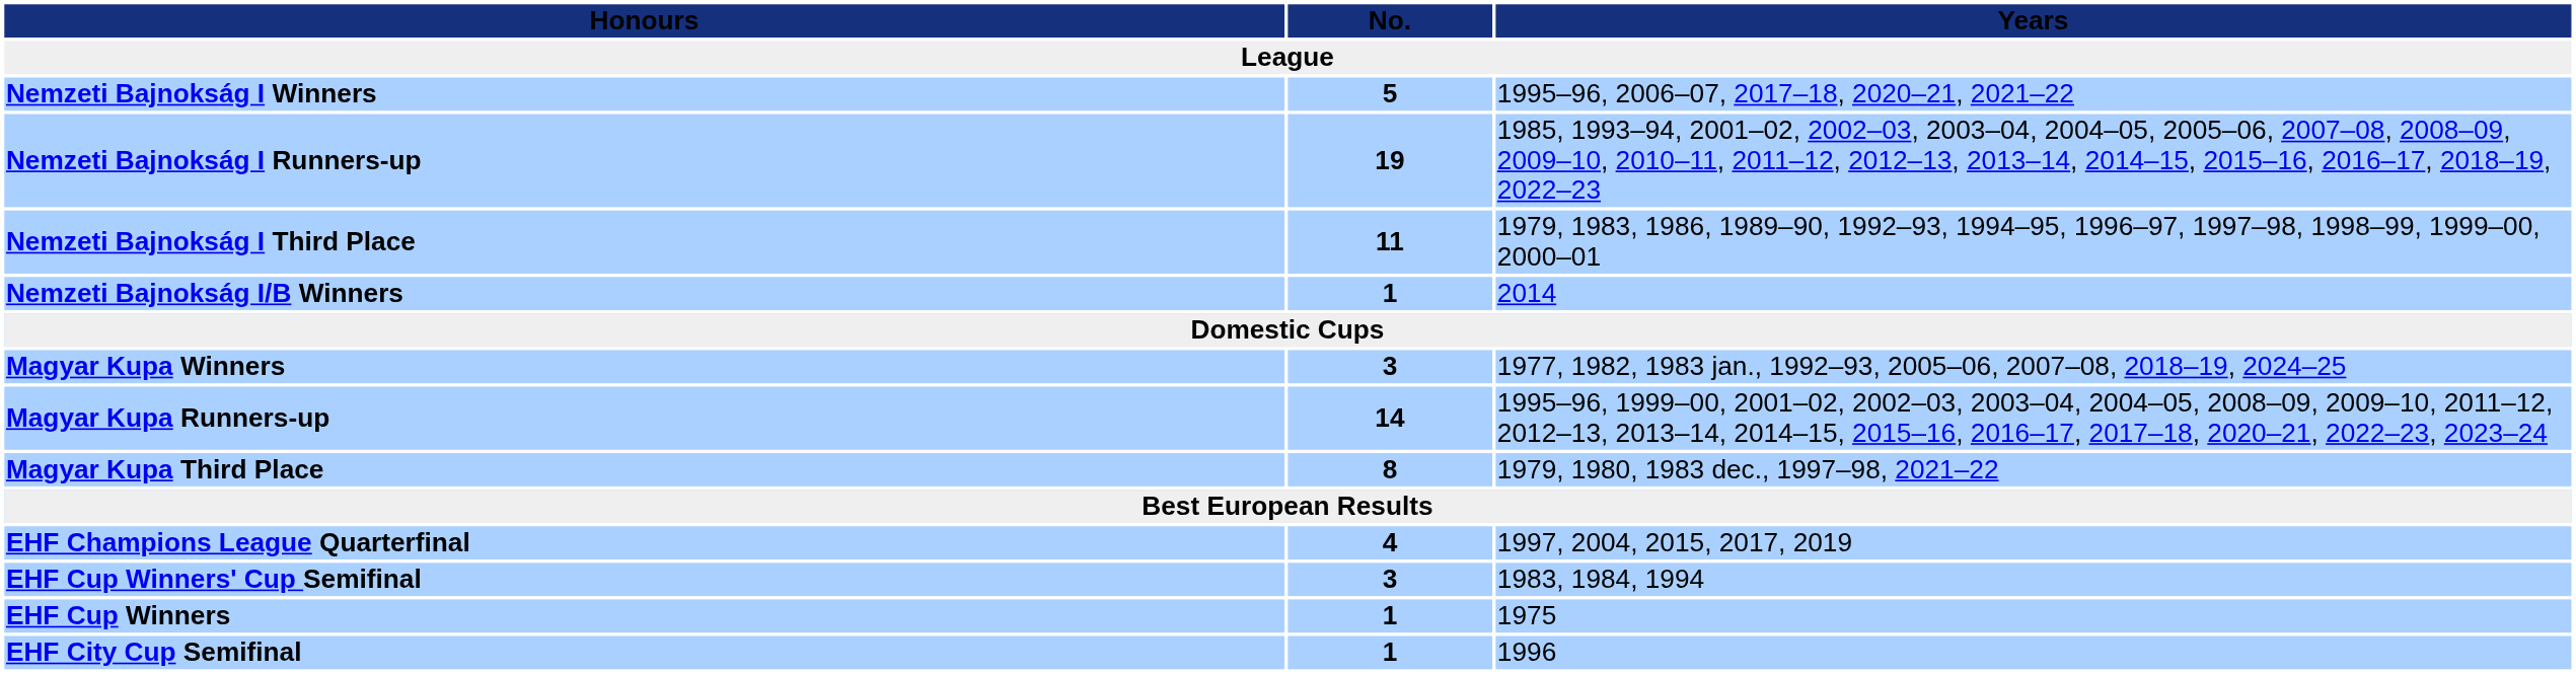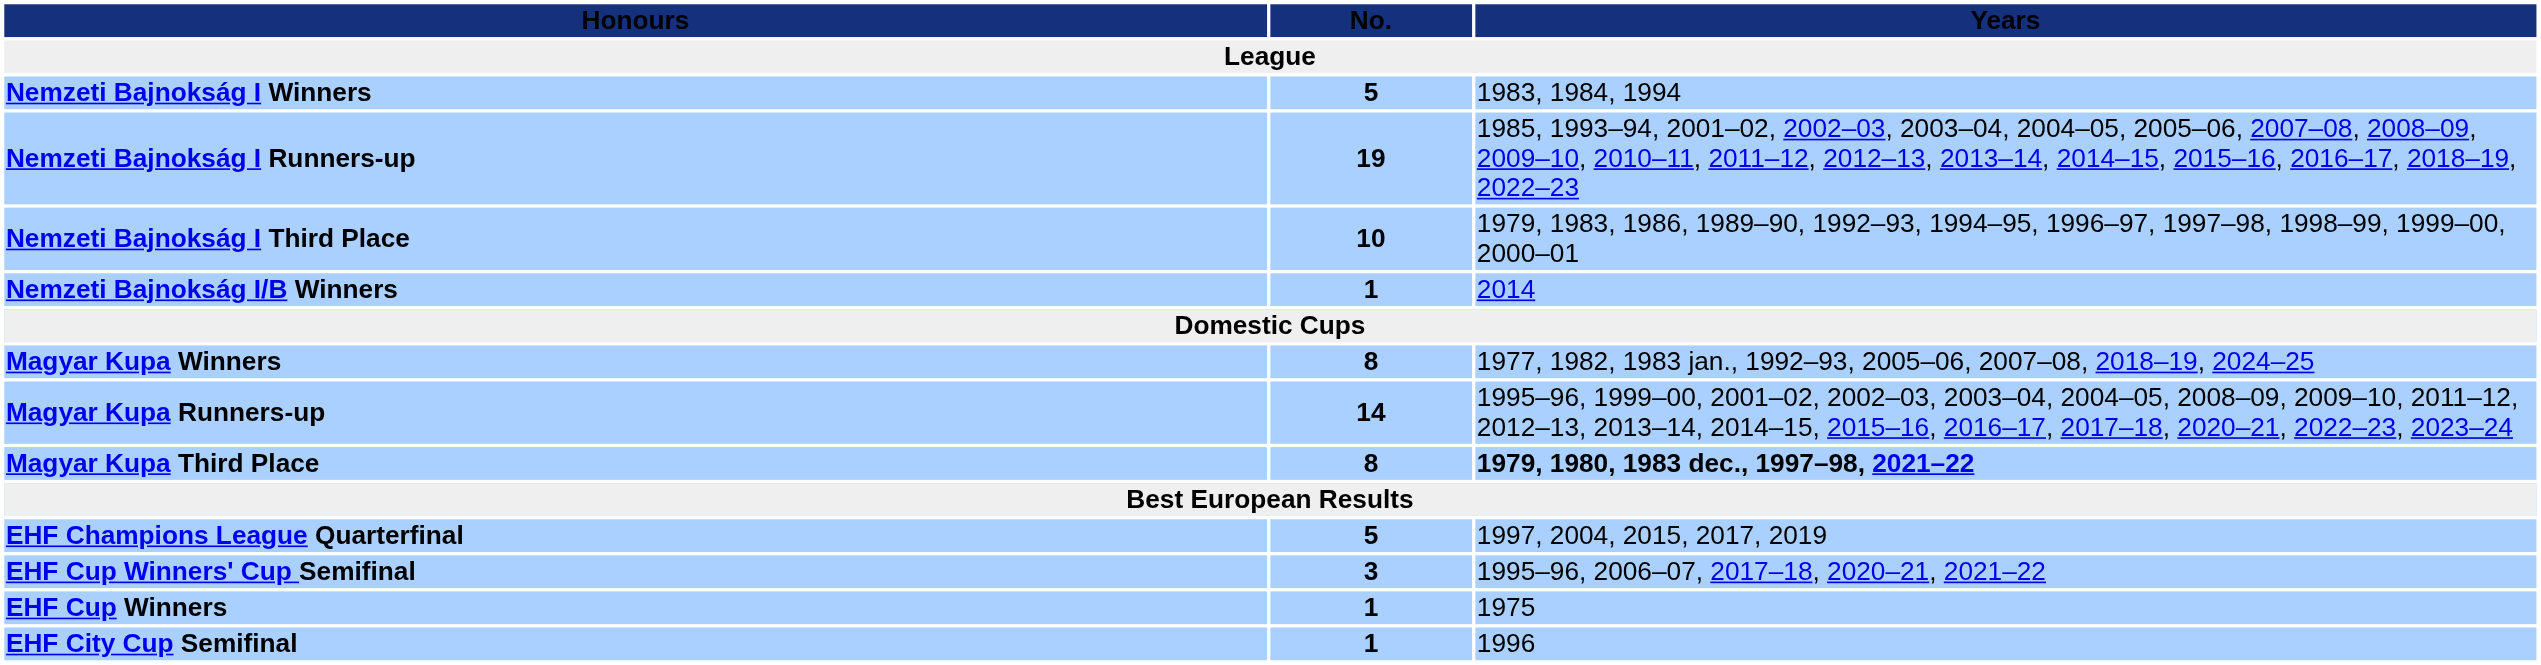 <table style="width:78%;">
 <tr style="background:#15317E;">
 <th width=50%><span>  <strong>Honours</strong></span></th>
 <th width=8%><span>   <strong>No.</strong></span></th>
 <th !width=20%><span> <strong>Years</strong></span></th>
 </tr>
 <tr>
 <th colspan="3" style="background:#efefef;"><strong>League</strong></th>
 </tr>
 <tr style="background:#aad0ff;">
 <td><strong><a href='#'>Nemzeti Bajnokság I</a></strong> <strong>Winners</strong></td>
 <td align=center><strong>5</strong></td>
-<td>1995–96, 2006–07, <a href='#'>2017–18</a>, <a href='#'>2020–21</a>, <a href='#'>2021–22</a></td>
+<td>1983, 1984, 1994</td>
 </tr>
 <tr style="background:#aad0ff;">
 <td><strong><a href='#'>Nemzeti Bajnokság I</a></strong> <strong>Runners-up</strong></td>
 <td align=center><strong>19</strong></td>
 <td>1985, 1993–94, 2001–02, <a href='#'>2002–03</a>, 2003–04, 2004–05, 2005–06, <a href='#'>2007–08</a>, <a href='#'>2008–09</a>, <a href='#'>2009–10</a>, <a href='#'>2010–11</a>, <a href='#'>2011–12</a>, <a href='#'>2012–13</a>, <a href='#'>2013–14</a>, <a href='#'>2014–15</a>, <a href='#'>2015–16</a>, <a href='#'>2016–17</a>, <a href='#'>2018–19</a>, <a href='#'>2022–23</a></td>
 </tr>
 <tr style="background:#aad0ff;">
 <td><strong><a href='#'>Nemzeti Bajnokság I</a></strong> <strong>Third Place</strong></td>
-<td align=center><strong>11</strong></td>
+<td align=center><strong>10</strong></td>
 <td>1979, 1983, 1986, 1989–90, 1992–93, 1994–95, 1996–97, 1997–98, 1998–99, 1999–00, 2000–01</td>
 </tr>
 <tr style="background:#aad0ff;">
 <td><strong><a href='#'>Nemzeti Bajnokság I/B</a></strong> <strong>Winners</strong></td>
 <td align=center><strong>1</strong></td>
 <td><a href='#'>2014</a></td>
 </tr>
 <tr style="background:#aad0ff;">
 <th colspan="3" style="background:#efefef;"><strong>Domestic Cups</strong></th>
 </tr>
 <tr style="background:#aad0ff;">
 <td><strong><a href='#'>Magyar Kupa</a> Winners</strong></td>
-<td align=center><strong>3</strong></td>
+<td align=center><strong>8</strong></td>
 <td>1977, 1982, 1983 jan., 1992–93, 2005–06, 2007–08, <a href='#'>2018–19</a>, <a href='#'>2024–25</a></td>
 </tr>
 <tr style="background:#aad0ff;">
 <td><strong><a href='#'>Magyar Kupa</a> Runners-up</strong></td>
 <td align=center><strong>14</strong></td>
 <td>1995–96, 1999–00, 2001–02, 2002–03, 2003–04, 2004–05, 2008–09, 2009–10, 2011–12, 2012–13, 2013–14, 2014–15, <a href='#'>2015–16</a>, <a href='#'>2016–17</a>, <a href='#'>2017–18</a>, <a href='#'>2020–21</a>, <a href='#'>2022–23</a>, <a href='#'>2023–24</a></td>
 </tr>
 <tr style="background:#aad0ff;">
 <td><strong><a href='#'>Magyar Kupa</a> Third Place</strong></td>
 <td align=center><strong>8</strong></td>
-<td>1979, 1980, 1983 dec., 1997–98, <a href='#'>2021–22</a></td>
+<td><strong>1979, 1980, 1983 dec., 1997–98, <a href='#'>2021–22</a></strong></td>
 </tr>
 <tr style="background:#aad0ff;">
 <th colspan="3" style="background:#efefef;"><strong>Best European Results</strong></th>
 </tr>
 <tr style="background:#aad0ff;">
 <td><strong><a href='#'>EHF Champions League</a> Quarterfinal</strong></td>
-<td align=center><strong>4</strong></td>
+<td align=center><strong>5</strong></td>
 <td>1997, 2004, 2015, 2017, 2019</td>
 </tr>
 <tr style="background:#aad0ff;">
 <td><strong><a href='#'>EHF Cup Winners' Cup </a> Semifinal</strong></td>
 <td align=center><strong>3</strong></td>
-<td>1983, 1984, 1994</td>
+<td>1995–96, 2006–07, <a href='#'>2017–18</a>, <a href='#'>2020–21</a>, <a href='#'>2021–22</a></td>
 </tr>
 <tr style="background:#aad0ff;">
 <td><strong><a href='#'>EHF Cup</a> Winners</strong></td>
 <td align=center><strong>1</strong></td>
 <td>1975</td>
 </tr>
 <tr style="background:#aad0ff;">
 <td><strong><a href='#'>EHF City Cup</a> Semifinal</strong></td>
 <td align=center><strong>1</strong></td>
 <td>1996</td>
 </tr>
 <tr style="background:#aad0ff;">
 </tr>
 </table>
